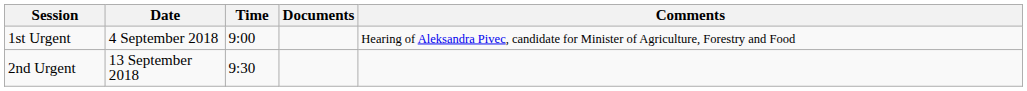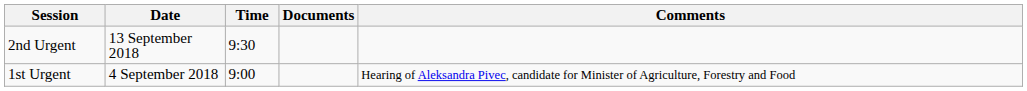 <table class="wikitable mw-collapsible" style="line-height:16px;">
 <tr>
 <th style="width:100px;">Session</th>
 <th style="width:120px;">Date</th>
 <th style="width:50px;">Time</th>
 <th style="width:50px;">Documents</th>
 <th style="width:700px;">Comments</th>
 </tr>
 <tr>
+<td>2nd Urgent</td>
+<td>13 September 2018</td>
+<td>9:30</td>
+<td></td>
+<td></td>
+</tr>
+<tr>
 <td>1st Urgent</td>
 <td>4 September 2018</td>
 <td>9:00</td>
 <td></td>
 <td><small>Hearing of <a href='#'>Aleksandra Pivec</a>, candidate for Minister of Agriculture, Forestry and Food</small></td>
 </tr>
-<tr>
-<td>2nd Urgent</td>
-<td>13 September 2018</td>
-<td>9:30</td>
-<td></td>
-<td></td>
-</tr>
 </table>
